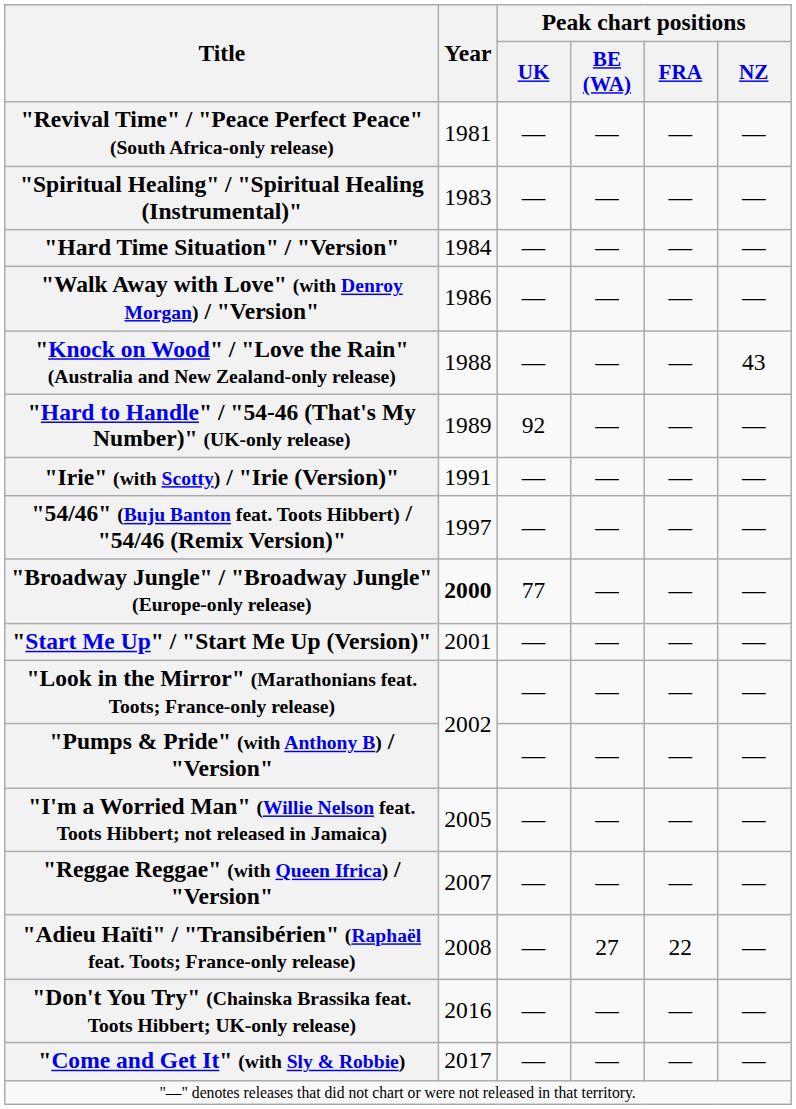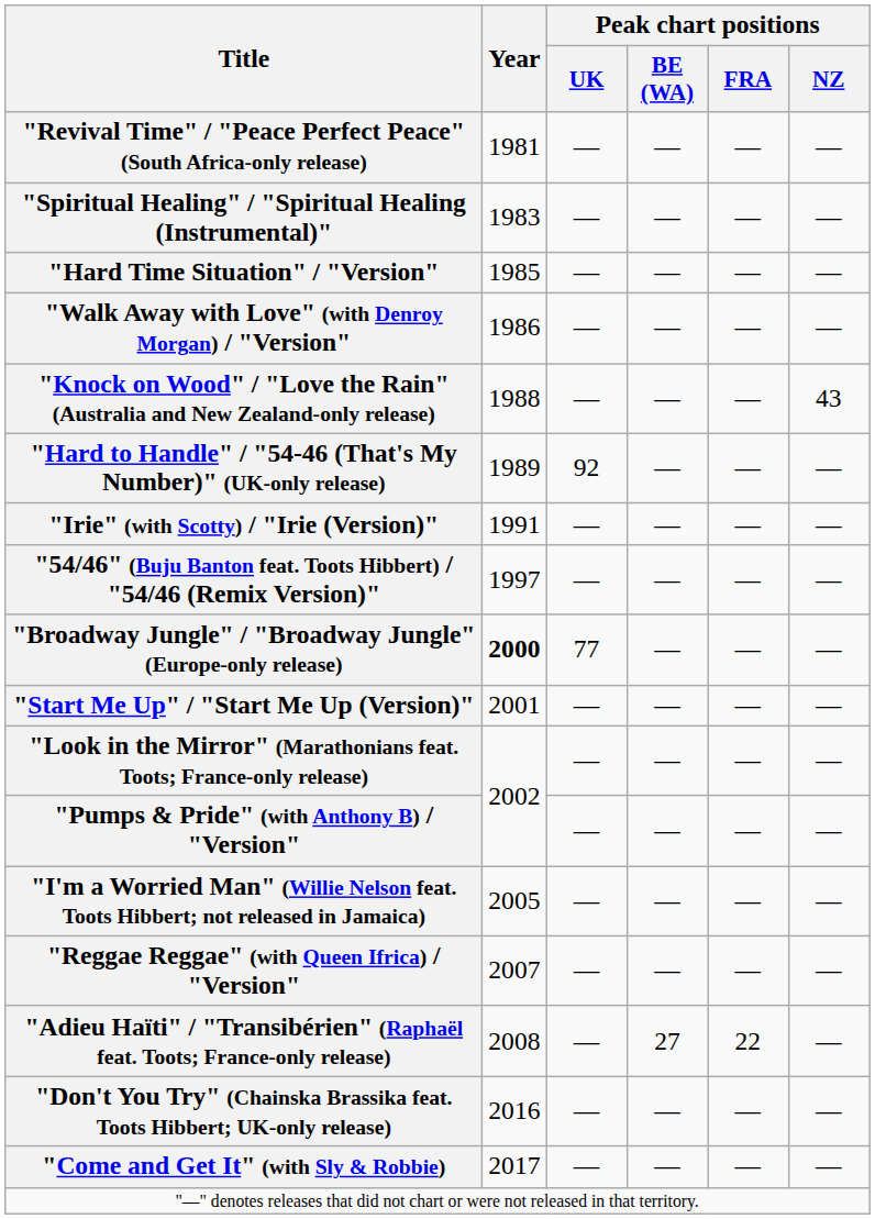 <table class="wikitable plainrowheaders" style="text-align:center;">
 <tr>
 <th rowspan="2" scope="col" style="width:18em;">Title</th>
 <th rowspan="2" scope="col" style="width:2em;">Year</th>
 <th colspan="4">Peak chart positions</th>
 </tr>
 <tr>
 <th scope="col" style="width:3em;font-size:90%;"><a href='#'>UK</a><br></th>
 <th scope="col" style="width:3em;font-size:90%;"><a href='#'>BE (WA)</a><br></th>
 <th scope="col" style="width:3em;font-size:90%;"><a href='#'>FRA</a><br></th>
 <th scope="col" style="width:3em;font-size:90%;"><a href='#'>NZ</a><br></th>
 </tr>
 <tr>
 <th scope="row">"Revival Time" / "Peace Perfect Peace" <small>(South Africa-only release)</small></th>
 <td>1981</td>
 <td>—</td>
 <td>—</td>
 <td>—</td>
 <td>—</td>
 </tr>
 <tr>
 <th scope="row">"Spiritual Healing" / "Spiritual Healing (Instrumental)"</th>
 <td>1983</td>
 <td align="center">—</td>
 <td>—</td>
 <td>—</td>
 <td>—</td>
 </tr>
 <tr>
 <th scope="row">"Hard Time Situation" / "Version"</th>
-<td>1984</td>
+<td>1985</td>
 <td align="center">—</td>
 <td>—</td>
 <td>—</td>
 <td>—</td>
 </tr>
 <tr>
 <th scope="row">"Walk Away with Love" <small>(with <a href='#'>Denroy Morgan</a>)</small> / "Version"</th>
 <td>1986</td>
 <td align="center">—</td>
 <td>—</td>
 <td>—</td>
 <td>—</td>
 </tr>
 <tr>
 <th scope="row">"<a href='#'>Knock on Wood</a>" / "Love the Rain" <small>(Australia and New Zealand-only release)</small></th>
 <td>1988</td>
 <td align="center">—</td>
 <td>—</td>
 <td>—</td>
 <td>43</td>
 </tr>
 <tr>
 <th scope="row">"<a href='#'>Hard to Handle</a>" / "54-46 (That's My Number)" <small>(UK-only release)</small></th>
 <td>1989</td>
 <td align="center">92</td>
 <td>—</td>
 <td>—</td>
 <td>—</td>
 </tr>
 <tr>
 <th scope="row">"Irie" <small>(with <a href='#'>Scotty</a>)</small> / "Irie (Version)"</th>
 <td>1991</td>
 <td align="center">—</td>
 <td>—</td>
 <td>—</td>
 <td>—</td>
 </tr>
 <tr>
 <th scope="row">"54/46" <small>(<a href='#'>Buju Banton</a> feat. Toots Hibbert)</small> / "54/46 (Remix Version)"</th>
 <td>1997</td>
 <td align="center">—</td>
 <td>—</td>
 <td>—</td>
 <td>—</td>
 </tr>
 <tr>
 <th scope="row">"Broadway Jungle" / "Broadway Jungle" <small>(Europe-only release)</small></th>
 <td><strong>2000</strong></td>
 <td align="center">77</td>
 <td>—</td>
 <td>—</td>
 <td>—</td>
 </tr>
 <tr>
 <th scope="row">"<a href='#'>Start Me Up</a>" / "Start Me Up (Version)"</th>
 <td>2001</td>
 <td align="center">—</td>
 <td>—</td>
 <td>—</td>
 <td>—</td>
 </tr>
 <tr>
 <th scope="row">"Look in the Mirror" <small>(Marathonians feat. Toots; France-only release)</small></th>
 <td rowspan="2">2002</td>
 <td align="center">—</td>
 <td>—</td>
 <td>—</td>
 <td>—</td>
 </tr>
 <tr>
 <th scope="row">"Pumps & Pride" <small>(with <a href='#'>Anthony B</a>)</small> / "Version"</th>
 <td align="center">—</td>
 <td>—</td>
 <td>—</td>
 <td>—</td>
 </tr>
 <tr>
 <th scope="row">"I'm a Worried Man" <small>(<a href='#'>Willie Nelson</a> feat. Toots Hibbert; not released in Jamaica)</small></th>
 <td>2005</td>
 <td>—</td>
 <td>—</td>
 <td>—</td>
 <td>—</td>
 </tr>
 <tr>
 <th scope="row">"Reggae Reggae" <small>(with <a href='#'>Queen Ifrica</a>)</small> / "Version"</th>
 <td>2007</td>
 <td>—</td>
 <td>—</td>
 <td>—</td>
 <td>—</td>
 </tr>
 <tr>
 <th scope="row">"Adieu Haïti" / "Transibérien" <small>(<a href='#'>Raphaël</a> feat. Toots; France-only release)</small></th>
 <td>2008</td>
 <td>—</td>
 <td>27</td>
 <td>22</td>
 <td>—</td>
 </tr>
 <tr>
 <th scope="row">"Don't You Try" <small>(Chainska Brassika feat. Toots Hibbert; UK-only release)</small></th>
 <td>2016</td>
 <td align="center">—</td>
 <td>—</td>
 <td>—</td>
 <td>—</td>
 </tr>
 <tr>
 <th scope="row">"<a href='#'>Come and Get It</a>" <small>(with <a href='#'>Sly & Robbie</a>)</small></th>
 <td>2017</td>
 <td>—</td>
 <td>—</td>
 <td>—</td>
 <td>—</td>
 </tr>
 <tr>
 <td colspan="6" style="font-size:8pt">"—" denotes releases that did not chart or were not released in that territory.</td>
 </tr>
 </table>
